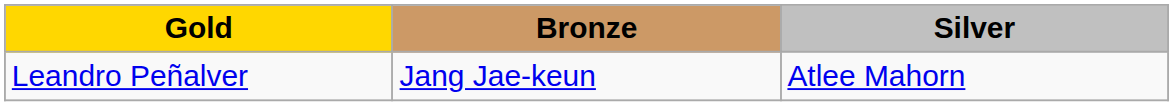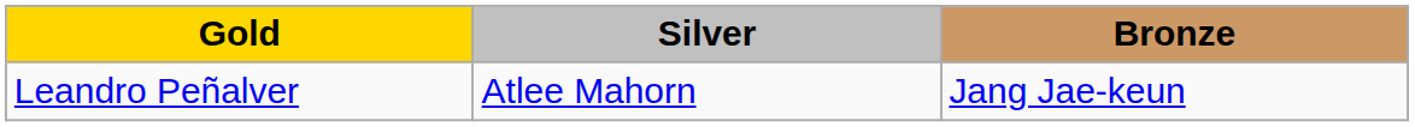 <table class="wikitable" style="text-align:left">
 <tr align="center">
 <td width=200 bgcolor=gold><strong>Gold</strong></td>
+<td width=200 bgcolor=silver><strong>Silver</strong></td>
 <td width=200 bgcolor=CC9966><strong>Bronze</strong></td>
-<td width=200 bgcolor=silver><strong>Silver</strong></td>
 </tr>
 <tr>
 <td><a href='#'>Leandro Peñalver</a><br><em></em></td>
+<td><a href='#'>Atlee Mahorn</a><br><em></em></td>
 <td><a href='#'>Jang Jae-keun</a><br><em></em></td>
-<td><a href='#'>Atlee Mahorn</a><br><em></em></td>
 </tr>
 </table>
